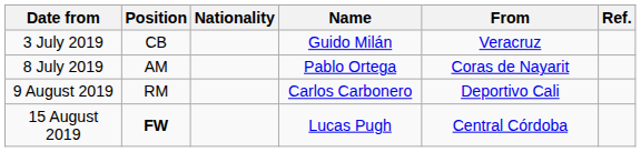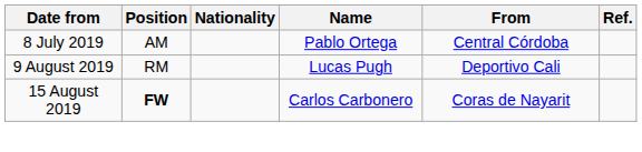 <table class="wikitable" style="text-align:center; font-size:90%; ">
 <tr>
 <th style="background:#; color:#; width:100px;">Date from</th>
 <th style="background:#; color:#; width:50px;">Position</th>
 <th style="background:#; color:#; width:50px;">Nationality</th>
 <th style="background:#; color:#; width:125px;">Name</th>
 <th style="background:#; color:#; width:155px;">From</th>
 <th style="background:#; color:#; width:25px;">Ref.</th>
 </tr>
 <tr>
-<td>3 July 2019</td>
-<td>CB</td>
-<td></td>
-<td><a href='#'>Guido Milán</a></td>
-<td> <a href='#'>Veracruz</a></td>
-<td></td>
-</tr>
-<tr>
 <td>8 July 2019</td>
 <td>AM</td>
 <td></td>
 <td><a href='#'>Pablo Ortega</a></td>
-<td> <a href='#'>Coras de Nayarit</a></td>
+<td> <a href='#'>Central Córdoba</a></td>
 <td></td>
 </tr>
 <tr>
 <td>9 August 2019</td>
 <td>RM</td>
 <td></td>
-<td><a href='#'>Carlos Carbonero</a></td>
+<td><a href='#'>Lucas Pugh</a></td>
 <td> <a href='#'>Deportivo Cali</a></td>
 <td></td>
 </tr>
 <tr>
 <td>15 August 2019</td>
 <td><strong>FW</strong></td>
 <td></td>
-<td><a href='#'>Lucas Pugh</a></td>
-<td> <a href='#'>Central Córdoba</a></td>
+<td><a href='#'>Carlos Carbonero</a></td>
+<td> <a href='#'>Coras de Nayarit</a></td>
 <td></td>
 </tr>
 </table>
